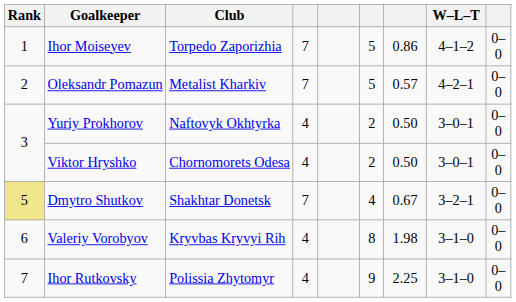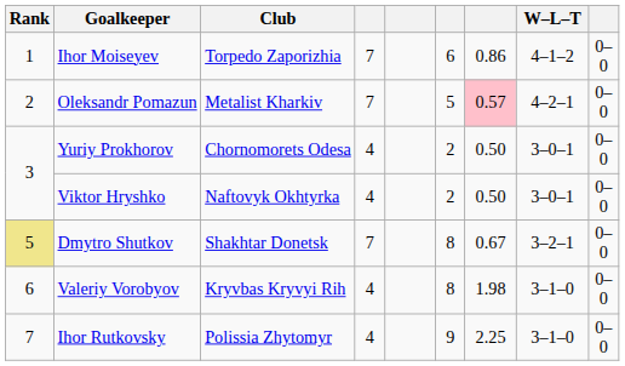 <table class="wikitable">
 <tr>
 <th>Rank</th>
 <th>Goalkeeper</th>
 <th>Club</th>
 <th width=20></th>
 <th width=40></th>
 <th width=20></th>
 <th width=40></th>
 <th width=60>W–L–T</th>
 <th width=20></th>
 </tr>
 <tr>
 <td align=center>1</td>
 <td> <a href='#'>Ihor Moiseyev</a></td>
 <td><a href='#'>Torpedo Zaporizhia</a></td>
 <td align=center>7</td>
 <td align=center></td>
-<td align=center>5</td>
+<td align=center>6</td>
 <td align=center>0.86</td>
 <td align=center>4–1–2</td>
 <td align=center>0–0</td>
 </tr>
 <tr>
 <td align=center>2</td>
 <td> <a href='#'>Oleksandr Pomazun</a></td>
 <td><a href='#'>Metalist Kharkiv</a></td>
 <td align=center>7</td>
 <td align=center></td>
 <td align=center>5</td>
-<td align=center>0.57</td>
+<td align=center style="background: pink;">0.57</td>
 <td align=center>4–2–1</td>
 <td align=center>0–0</td>
 </tr>
 <tr>
 <td rowspan="2" style="text-align:center;">3</td>
 <td> <a href='#'>Yuriy Prokhorov</a></td>
-<td><a href='#'>Naftovyk Okhtyrka</a></td>
+<td><a href='#'>Chornomorets Odesa</a></td>
 <td align=center>4</td>
 <td align=center></td>
 <td align=center>2</td>
 <td align=center>0.50</td>
 <td align=center>3–0–1</td>
 <td align=center>0–0</td>
 </tr>
 <tr>
 <td> <a href='#'>Viktor Hryshko</a></td>
-<td><a href='#'>Chornomorets Odesa</a></td>
+<td><a href='#'>Naftovyk Okhtyrka</a></td>
 <td align=center>4</td>
 <td align=center></td>
 <td align=center>2</td>
 <td align=center>0.50</td>
 <td align=center>3–0–1</td>
 <td align=center>0–0</td>
 </tr>
 <tr>
 <td align=center style="background: khaki;">5</td>
 <td> <a href='#'>Dmytro Shutkov</a></td>
 <td><a href='#'>Shakhtar Donetsk</a></td>
 <td align=center>7</td>
 <td align=center></td>
-<td align=center>4</td>
+<td align=center>8</td>
 <td align=center>0.67</td>
 <td align=center>3–2–1</td>
 <td align=center>0–0</td>
 </tr>
 <tr>
 <td align=center>6</td>
 <td> <a href='#'>Valeriy Vorobyov</a></td>
 <td><a href='#'>Kryvbas Kryvyi Rih</a></td>
 <td align=center>4</td>
 <td align=center></td>
 <td align=center>8</td>
 <td align=center>1.98</td>
 <td align=center>3–1–0</td>
 <td align=center>0–0</td>
 </tr>
 <tr>
 <td align=center>7</td>
 <td> <a href='#'>Ihor Rutkovsky</a></td>
 <td><a href='#'>Polissia Zhytomyr</a></td>
 <td align=center>4</td>
 <td align=center></td>
 <td align=center>9</td>
 <td align=center>2.25</td>
 <td align=center>3–1–0</td>
 <td align=center>0–0</td>
 </tr>
 </table>
